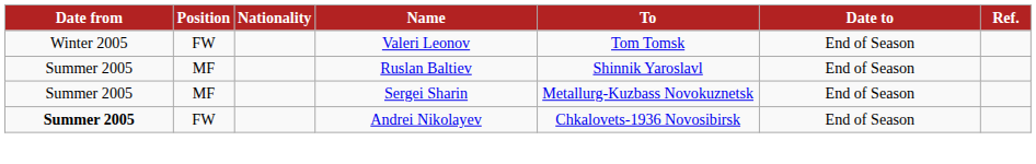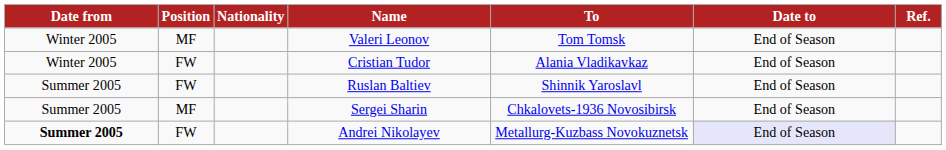 <table class="wikitable" style="text-align:center; font-size:90%; ">
 <tr>
 <th style="background:#B22222; color:white; width:150px;">Date from</th>
 <th style="background:#B22222; color:white; width:50px;">Position</th>
 <th style="background:#B22222; color:white; width:50px;">Nationality</th>
 <th style="background:#B22222; color:white; width:200px;">Name</th>
 <th style="background:#B22222; color:white; width:200px;">To</th>
 <th style="background:#B22222; color:white; width:200px;">Date to</th>
 <th style="background:#B22222; color:white; width:40px;">Ref.</th>
 </tr>
 <tr>
 <td>Winter 2005</td>
-<td>FW</td>
+<td>MF</td>
 <td></td>
 <td><a href='#'>Valeri Leonov</a></td>
 <td><a href='#'>Tom Tomsk</a></td>
 <td>End of Season</td>
 <td></td>
 </tr>
 <tr>
+<td>Winter 2005</td>
+<td>FW</td>
+<td></td>
+<td><a href='#'>Cristian Tudor</a></td>
+<td><a href='#'>Alania Vladikavkaz</a></td>
+<td>End of Season</td>
+<td></td>
+</tr>
+<tr>
 <td>Summer 2005</td>
-<td>MF</td>
+<td>FW</td>
 <td></td>
 <td><a href='#'>Ruslan Baltiev</a></td>
 <td><a href='#'>Shinnik Yaroslavl</a></td>
 <td>End of Season</td>
 <td></td>
 </tr>
 <tr>
 <td>Summer 2005</td>
 <td>MF</td>
 <td></td>
 <td><a href='#'>Sergei Sharin</a></td>
-<td><a href='#'>Metallurg-Kuzbass Novokuznetsk</a></td>
+<td><a href='#'>Chkalovets-1936 Novosibirsk</a></td>
 <td>End of Season</td>
 <td></td>
 </tr>
 <tr>
 <td><strong>Summer 2005</strong></td>
 <td>FW</td>
 <td></td>
 <td><a href='#'>Andrei Nikolayev</a></td>
-<td><a href='#'>Chkalovets-1936 Novosibirsk</a></td>
-<td>End of Season</td>
+<td><a href='#'>Metallurg-Kuzbass Novokuznetsk</a></td>
+<td style="background: lavender;">End of Season</td>
 <td></td>
 </tr>
 </table>
